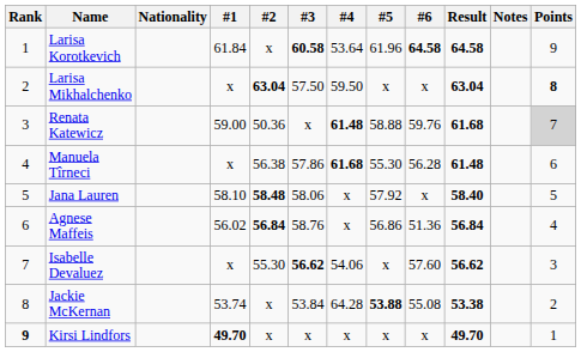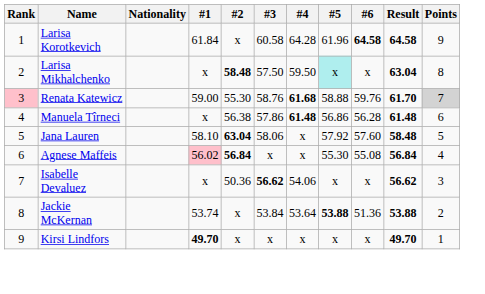 <table class="wikitable sortable" style="text-align:center">
 <tr>
 <th>Rank</th>
 <th>Name</th>
 <th>Nationality</th>
 <th>#1</th>
 <th>#2</th>
 <th>#3</th>
 <th>#4</th>
 <th>#5</th>
 <th>#6</th>
 <th>Result</th>
-<th>Notes</th>
 <th>Points</th>
 </tr>
 <tr>
 <td>1</td>
 <td align=left><a href='#'>Larisa Korotkevich</a></td>
 <td align=left></td>
 <td>61.84</td>
 <td>x</td>
-<td><strong>60.58</strong></td>
-<td>53.64</td>
+<td>60.58</td>
+<td>64.28</td>
 <td>61.96</td>
 <td><strong>64.58</strong></td>
 <td><strong>64.58</strong></td>
-<td></td>
 <td>9</td>
 </tr>
 <tr>
 <td>2</td>
 <td align=left><a href='#'>Larisa Mikhalchenko</a></td>
 <td align=left></td>
 <td>x</td>
-<td><strong>63.04</strong></td>
+<td><strong>58.48</strong></td>
 <td>57.50</td>
 <td>59.50</td>
-<td>x</td>
+<td style="background: paleturquoise;">x</td>
 <td>x</td>
 <td><strong>63.04</strong></td>
-<td></td>
-<td><strong>8</strong></td>
+<td>8</td>
 </tr>
 <tr>
-<td>3</td>
+<td style="background: pink;">3</td>
 <td align=left><a href='#'>Renata Katewicz</a></td>
 <td align=left></td>
 <td>59.00</td>
-<td>50.36</td>
-<td>x</td>
-<td><strong>61.48</strong></td>
+<td>55.30</td>
+<td>58.76</td>
+<td><strong>61.68</strong></td>
 <td>58.88</td>
 <td>59.76</td>
-<td><strong>61.68</strong></td>
-<td></td>
+<td><strong>61.70</strong></td>
 <td style="background: lightgrey;">7</td>
 </tr>
 <tr>
 <td>4</td>
 <td align=left><a href='#'>Manuela Tîrneci</a></td>
 <td align=left></td>
 <td>x</td>
 <td>56.38</td>
 <td>57.86</td>
-<td><strong>61.68</strong></td>
-<td>55.30</td>
+<td><strong>61.48</strong></td>
+<td>56.86</td>
 <td>56.28</td>
 <td><strong>61.48</strong></td>
-<td></td>
 <td>6</td>
 </tr>
 <tr>
 <td>5</td>
 <td align=left><a href='#'>Jana Lauren</a></td>
 <td align=left></td>
 <td>58.10</td>
-<td><strong>58.48</strong></td>
+<td><strong>63.04</strong></td>
 <td>58.06</td>
 <td>x</td>
 <td>57.92</td>
-<td>x</td>
-<td><strong>58.40</strong></td>
-<td></td>
+<td>57.60</td>
+<td><strong>58.48</strong></td>
 <td>5</td>
 </tr>
 <tr>
 <td>6</td>
 <td align=left><a href='#'>Agnese Maffeis</a></td>
 <td align=left></td>
-<td>56.02</td>
+<td style="background: pink;">56.02</td>
 <td><strong>56.84</strong></td>
-<td>58.76</td>
 <td>x</td>
-<td>56.86</td>
-<td>51.36</td>
+<td>x</td>
+<td>55.30</td>
+<td>55.08</td>
 <td><strong>56.84</strong></td>
-<td></td>
 <td>4</td>
 </tr>
 <tr>
 <td>7</td>
 <td align=left><a href='#'>Isabelle Devaluez</a></td>
 <td align=left></td>
 <td>x</td>
-<td>55.30</td>
+<td>50.36</td>
 <td><strong>56.62</strong></td>
 <td>54.06</td>
 <td>x</td>
-<td>57.60</td>
+<td>x</td>
 <td><strong>56.62</strong></td>
-<td></td>
 <td>3</td>
 </tr>
 <tr>
 <td>8</td>
 <td align=left><a href='#'>Jackie McKernan</a></td>
 <td align=left></td>
 <td>53.74</td>
 <td>x</td>
 <td>53.84</td>
-<td>64.28</td>
+<td>53.64</td>
 <td><strong>53.88</strong></td>
-<td>55.08</td>
-<td><strong>53.38</strong></td>
-<td></td>
+<td>51.36</td>
+<td><strong>53.88</strong></td>
 <td>2</td>
 </tr>
 <tr>
-<td><strong>9</strong></td>
+<td>9</td>
 <td align=left><a href='#'>Kirsi Lindfors</a></td>
 <td align=left></td>
 <td><strong>49.70</strong></td>
 <td>x</td>
 <td>x</td>
 <td>x</td>
 <td>x</td>
 <td>x</td>
 <td><strong>49.70</strong></td>
-<td></td>
 <td>1</td>
 </tr>
 </table>
